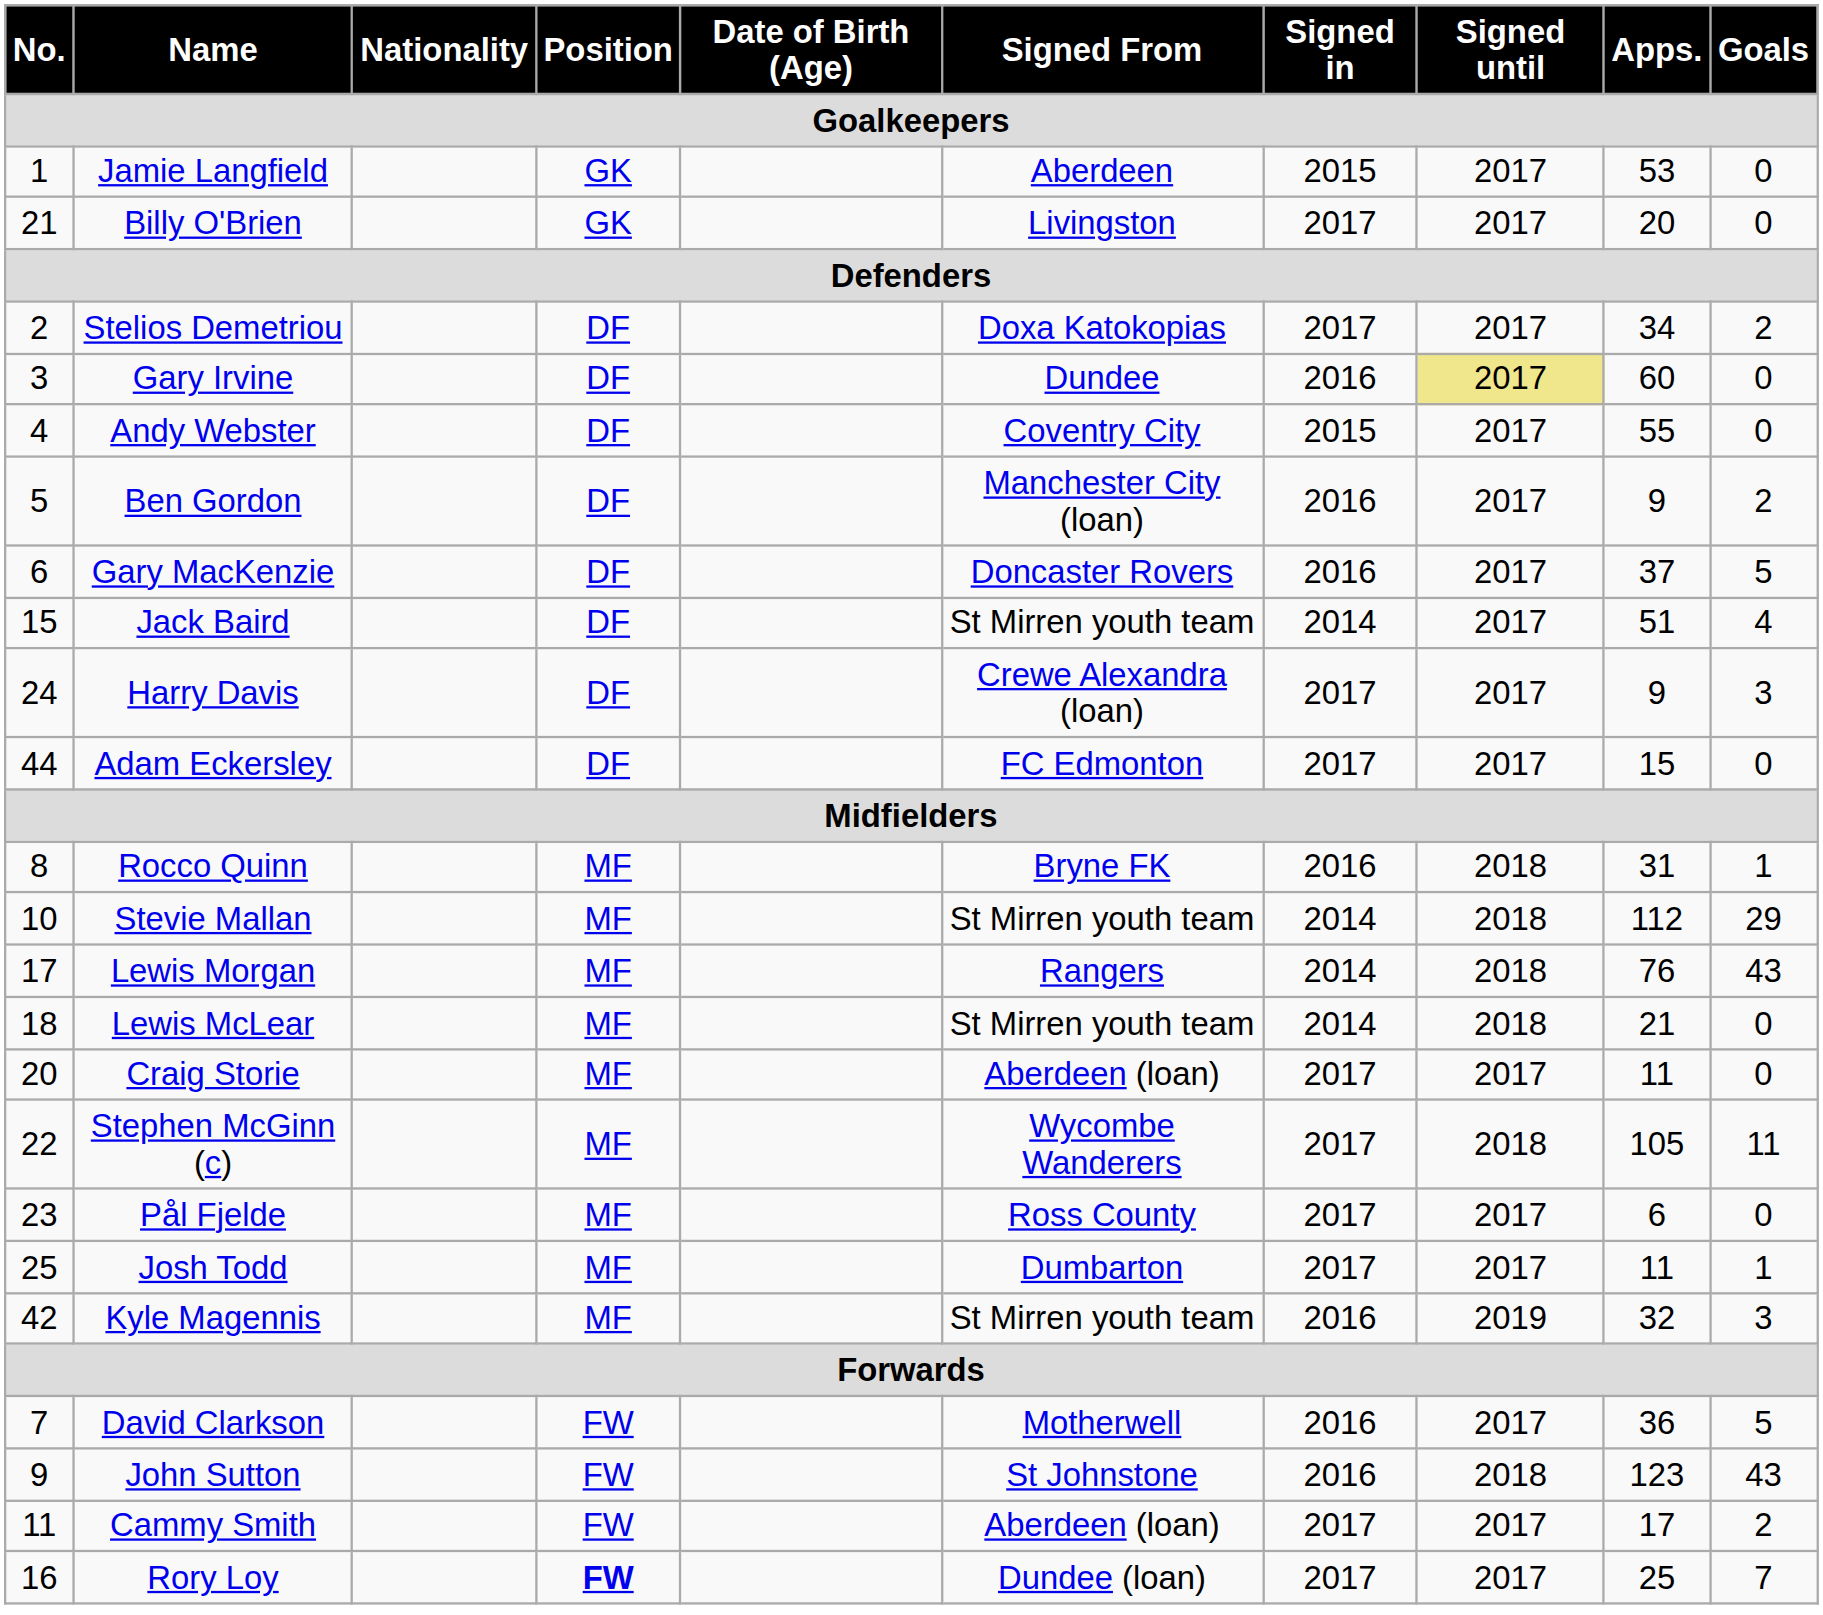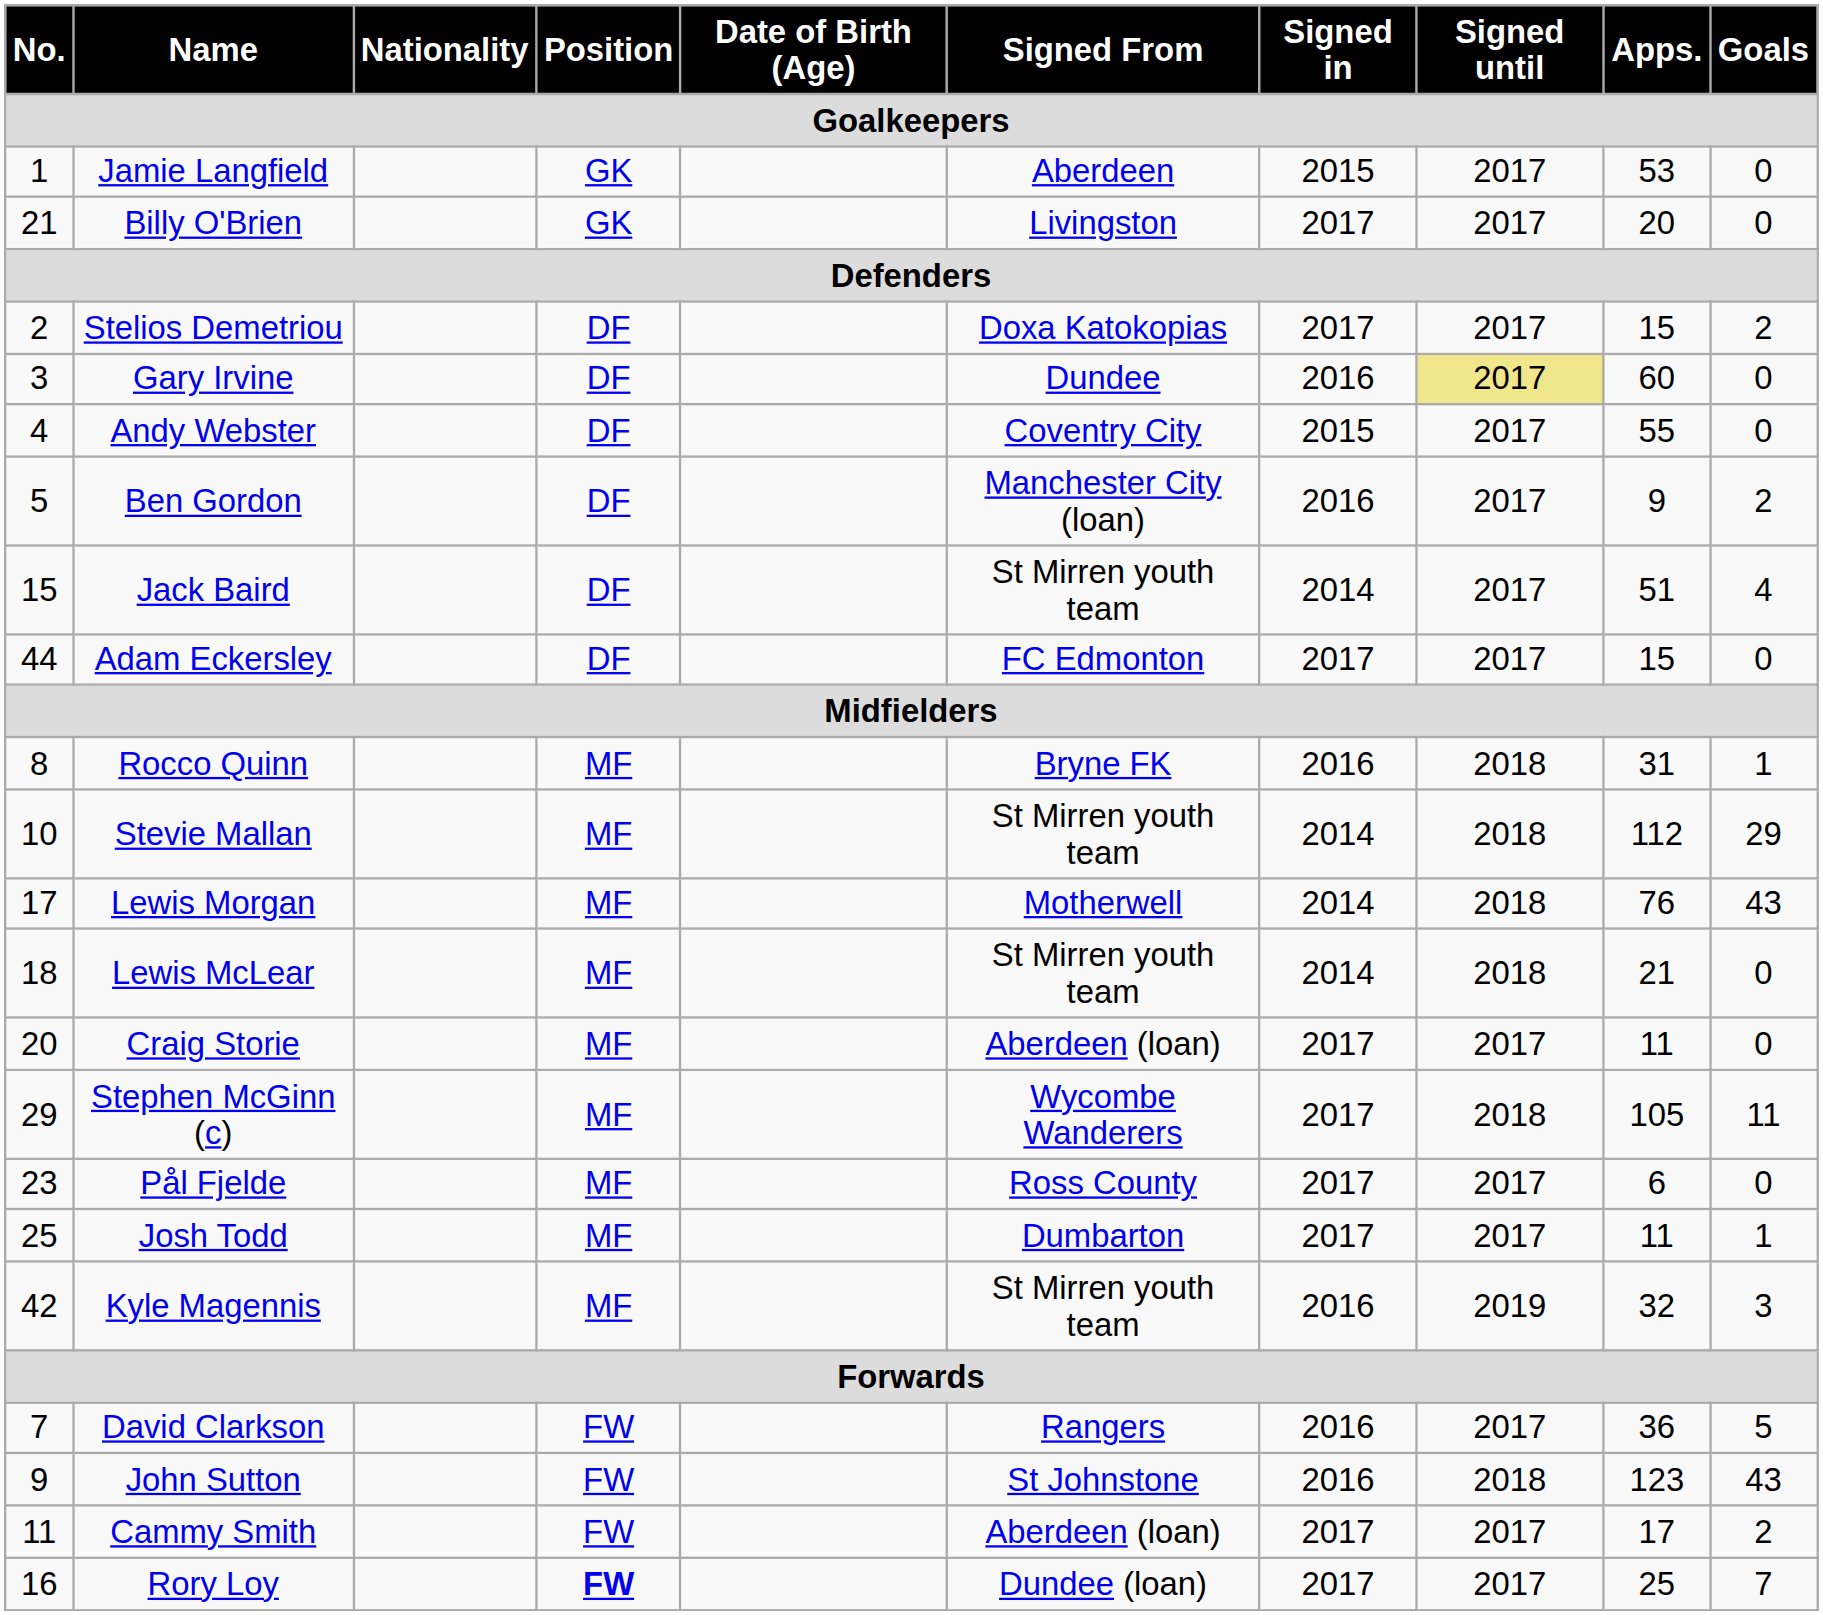 <table class="wikitable"  style="text-align:center; font-size:90%; width:90%;">
 <tr>
 <th style="background:#000000; color:white; text-align:center;">No.</th>
 <th style="background:#000000; color:white; text-align:center;">Name</th>
 <th style="background:#000000; color:white; text-align:center;">Nationality</th>
 <th style="background:#000000; color:white; text-align:center;">Position</th>
 <th style="background:#000000; color:white; text-align:center;">Date of Birth (Age)</th>
 <th style="background:#000000; color:white; text-align:center;">Signed From</th>
 <th style="background:#000000; color:white; text-align:center;">Signed in</th>
 <th style="background:#000000; color:white; text-align:center;">Signed until</th>
 <th style="background:#000000; color:white; text-align:center;">Apps.</th>
 <th style="background:#000000; color:white; text-align:center;">Goals</th>
 </tr>
 <tr>
 <th colspan="10" style="background:#dcdcdc; text-align:center;">Goalkeepers</th>
 </tr>
 <tr>
 <td>1</td>
 <td><a href='#'>Jamie Langfield</a></td>
 <td></td>
 <td><a href='#'>GK</a></td>
 <td></td>
 <td><a href='#'>Aberdeen</a></td>
 <td>2015</td>
 <td>2017</td>
 <td>53</td>
 <td>0</td>
 </tr>
 <tr>
 <td>21</td>
 <td><a href='#'>Billy O'Brien</a></td>
 <td></td>
 <td><a href='#'>GK</a></td>
 <td></td>
 <td><a href='#'>Livingston</a></td>
 <td>2017</td>
 <td>2017</td>
 <td>20</td>
 <td>0</td>
 </tr>
 <tr>
 <th colspan="10" style="background:#dcdcdc; text-align:center;">Defenders</th>
 </tr>
 <tr>
 <td>2</td>
 <td><a href='#'>Stelios Demetriou</a></td>
 <td></td>
 <td><a href='#'>DF</a></td>
 <td></td>
 <td><a href='#'>Doxa Katokopias</a></td>
 <td>2017</td>
 <td>2017</td>
-<td>34</td>
+<td>15</td>
 <td>2</td>
 </tr>
 <tr>
 <td>3</td>
 <td><a href='#'>Gary Irvine</a></td>
 <td></td>
 <td><a href='#'>DF</a></td>
 <td></td>
 <td><a href='#'>Dundee</a></td>
 <td>2016</td>
 <td style="background: khaki;">2017</td>
 <td>60</td>
 <td>0</td>
 </tr>
 <tr>
 <td>4</td>
 <td><a href='#'>Andy Webster</a></td>
 <td></td>
 <td><a href='#'>DF</a></td>
 <td></td>
 <td> <a href='#'>Coventry City</a></td>
 <td>2015</td>
 <td>2017</td>
 <td>55</td>
 <td>0</td>
 </tr>
 <tr>
 <td>5</td>
 <td><a href='#'>Ben Gordon</a></td>
 <td></td>
 <td><a href='#'>DF</a></td>
 <td></td>
 <td><a href='#'>Manchester City</a> (loan)</td>
 <td>2016</td>
 <td>2017</td>
 <td>9</td>
 <td>2</td>
 </tr>
 <tr>
-<td>6</td>
-<td><a href='#'>Gary MacKenzie</a></td>
-<td></td>
-<td><a href='#'>DF</a></td>
-<td></td>
-<td><a href='#'>Doncaster Rovers</a></td>
-<td>2016</td>
-<td>2017</td>
-<td>37</td>
-<td>5</td>
-</tr>
-<tr>
 <td>15</td>
 <td><a href='#'>Jack Baird</a></td>
 <td></td>
 <td><a href='#'>DF</a></td>
 <td></td>
 <td>St Mirren youth team</td>
 <td>2014</td>
 <td>2017</td>
 <td>51</td>
 <td>4</td>
-</tr>
-<tr>
-<td>24</td>
-<td><a href='#'>Harry Davis</a></td>
-<td></td>
-<td><a href='#'>DF</a></td>
-<td></td>
-<td><a href='#'>Crewe Alexandra</a> (loan)</td>
-<td>2017</td>
-<td>2017</td>
-<td>9</td>
-<td>3</td>
 </tr>
 <tr>
 <td>44</td>
 <td><a href='#'>Adam Eckersley</a></td>
 <td></td>
 <td><a href='#'>DF</a></td>
 <td></td>
 <td><a href='#'>FC Edmonton</a></td>
 <td>2017</td>
 <td>2017</td>
 <td>15</td>
 <td>0</td>
 </tr>
 <tr>
 <th colspan="10" style="background:#dcdcdc; text-align:center;">Midfielders</th>
 </tr>
 <tr>
 <td>8</td>
 <td><a href='#'>Rocco Quinn</a></td>
 <td></td>
 <td><a href='#'>MF</a></td>
 <td></td>
 <td><a href='#'>Bryne FK</a></td>
 <td>2016</td>
 <td>2018</td>
 <td>31</td>
 <td>1</td>
 </tr>
 <tr>
 <td>10</td>
 <td><a href='#'>Stevie Mallan</a></td>
 <td></td>
 <td><a href='#'>MF</a></td>
 <td></td>
 <td>St Mirren youth team</td>
 <td>2014</td>
 <td>2018</td>
 <td>112</td>
 <td>29</td>
 </tr>
 <tr>
 <td>17</td>
 <td><a href='#'>Lewis Morgan</a></td>
 <td></td>
 <td><a href='#'>MF</a></td>
 <td></td>
-<td><a href='#'>Rangers</a></td>
+<td><a href='#'>Motherwell</a></td>
 <td>2014</td>
 <td>2018</td>
 <td>76</td>
 <td>43</td>
 </tr>
 <tr>
 <td>18</td>
 <td><a href='#'>Lewis McLear</a></td>
 <td></td>
 <td><a href='#'>MF</a></td>
 <td></td>
 <td>St Mirren youth team</td>
 <td>2014</td>
 <td>2018</td>
 <td>21</td>
 <td>0</td>
 </tr>
 <tr>
 <td>20</td>
 <td><a href='#'>Craig Storie</a></td>
 <td></td>
 <td><a href='#'>MF</a></td>
 <td></td>
 <td><a href='#'>Aberdeen</a> (loan)</td>
 <td>2017</td>
 <td>2017</td>
 <td>11</td>
 <td>0</td>
 </tr>
 <tr>
-<td>22</td>
+<td>29</td>
 <td><a href='#'>Stephen McGinn</a> (<a href='#'>c</a>)</td>
 <td></td>
 <td><a href='#'>MF</a></td>
 <td></td>
 <td><a href='#'>Wycombe Wanderers</a></td>
 <td>2017</td>
 <td>2018</td>
 <td>105</td>
 <td>11</td>
 </tr>
 <tr>
 <td>23</td>
 <td><a href='#'>Pål Fjelde</a></td>
 <td></td>
 <td><a href='#'>MF</a></td>
 <td></td>
 <td><a href='#'>Ross County</a></td>
 <td>2017</td>
 <td>2017</td>
 <td>6</td>
 <td>0</td>
 </tr>
 <tr>
 <td>25</td>
 <td><a href='#'>Josh Todd</a></td>
 <td></td>
 <td><a href='#'>MF</a></td>
 <td></td>
 <td><a href='#'>Dumbarton</a></td>
 <td>2017</td>
 <td>2017</td>
 <td>11</td>
 <td>1</td>
 </tr>
 <tr>
 <td>42</td>
 <td><a href='#'>Kyle Magennis</a></td>
 <td></td>
 <td><a href='#'>MF</a></td>
 <td></td>
 <td>St Mirren youth team</td>
 <td>2016</td>
 <td>2019</td>
 <td>32</td>
 <td>3</td>
 </tr>
 <tr>
 <th colspan="10" style="background:#dcdcdc; text-align:center;">Forwards</th>
 </tr>
 <tr>
 <td>7</td>
 <td><a href='#'>David Clarkson</a></td>
 <td></td>
 <td><a href='#'>FW</a></td>
 <td></td>
-<td><a href='#'>Motherwell</a></td>
+<td><a href='#'>Rangers</a></td>
 <td>2016</td>
 <td>2017</td>
 <td>36</td>
 <td>5</td>
 </tr>
 <tr>
 <td>9</td>
 <td><a href='#'>John Sutton</a></td>
 <td></td>
 <td><a href='#'>FW</a></td>
 <td></td>
 <td><a href='#'>St Johnstone</a></td>
 <td>2016</td>
 <td>2018</td>
 <td>123</td>
 <td>43</td>
 </tr>
 <tr>
 <td>11</td>
 <td><a href='#'>Cammy Smith</a></td>
 <td></td>
 <td><a href='#'>FW</a></td>
 <td></td>
 <td><a href='#'>Aberdeen</a> (loan)</td>
 <td>2017</td>
 <td>2017</td>
 <td>17</td>
 <td>2</td>
 </tr>
 <tr>
 <td>16</td>
 <td><a href='#'>Rory Loy</a></td>
 <td></td>
 <td><strong><a href='#'>FW</a></strong></td>
 <td></td>
 <td><a href='#'>Dundee</a> (loan)</td>
 <td>2017</td>
 <td>2017</td>
 <td>25</td>
 <td>7</td>
 </tr>
 </table>
